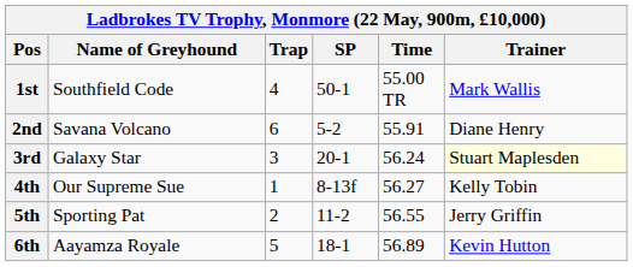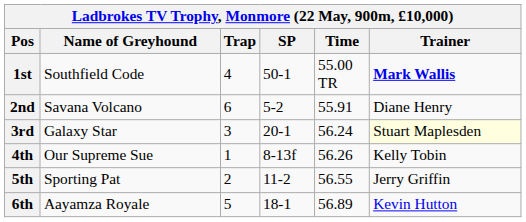 <table class="wikitable">
 <tr>
 <th colspan="6"><a href='#'>Ladbrokes TV Trophy</a>, <a href='#'>Monmore</a> (22 May, 900m, £10,000)</th>
 </tr>
 <tr>
 <th width=30>Pos</th>
 <th width=180>Name of Greyhound</th>
 <th width=30>Trap</th>
 <th width=50>SP</th>
 <th width=50>Time</th>
 <th width=150>Trainer</th>
 </tr>
 <tr>
 <th>1st</th>
 <td>Southfield Code</td>
 <td>4</td>
 <td>50-1</td>
 <td>55.00 TR</td>
-<td><a href='#'>Mark Wallis</a></td>
+<td><strong><a href='#'>Mark Wallis</a></strong></td>
 </tr>
 <tr>
 <th>2nd</th>
 <td>Savana Volcano</td>
 <td>6</td>
 <td>5-2</td>
 <td>55.91</td>
 <td>Diane Henry</td>
 </tr>
 <tr>
 <th>3rd</th>
 <td>Galaxy Star</td>
 <td>3</td>
 <td>20-1</td>
 <td>56.24</td>
 <td style="background: lightyellow;">Stuart Maplesden</td>
 </tr>
 <tr>
 <th>4th</th>
 <td>Our Supreme Sue</td>
 <td>1</td>
 <td>8-13f</td>
-<td>56.27</td>
+<td>56.26</td>
 <td>Kelly Tobin</td>
 </tr>
 <tr>
 <th>5th</th>
 <td>Sporting Pat</td>
 <td>2</td>
 <td>11-2</td>
 <td>56.55</td>
 <td>Jerry Griffin</td>
 </tr>
 <tr>
 <th>6th</th>
 <td>Aayamza Royale</td>
 <td>5</td>
 <td>18-1</td>
 <td>56.89</td>
 <td><a href='#'>Kevin Hutton</a></td>
 </tr>
 </table>
